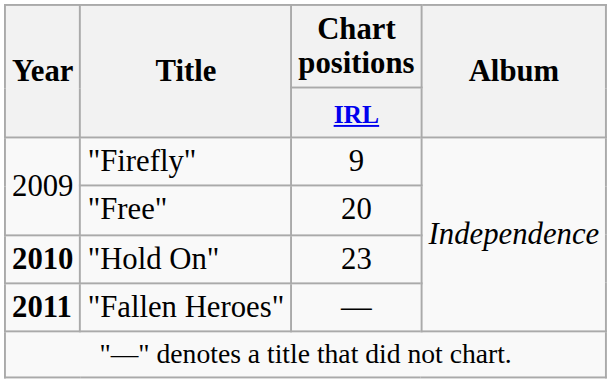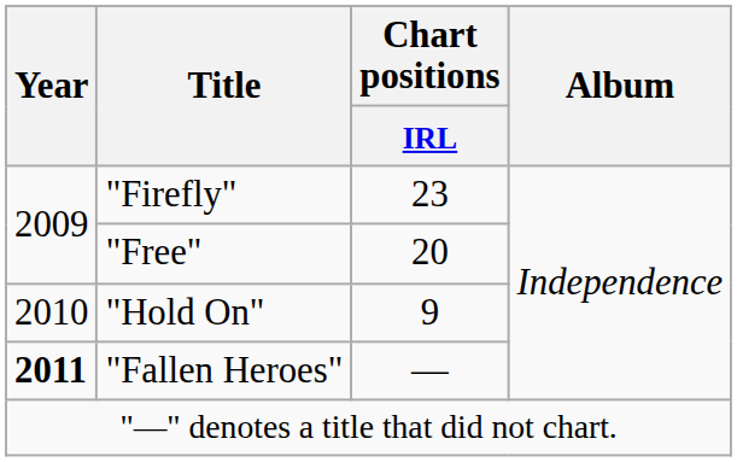 <table class="wikitable">
 <tr>
 <th rowspan="2">Year</th>
 <th rowspan="2">Title</th>
 <th colspan="1">Chart positions</th>
 <th rowspan="2">Album</th>
 </tr>
 <tr>
 <th style="width:40px;"><small><a href='#'>IRL</a></small></th>
 </tr>
 <tr>
 <td rowspan="2">2009</td>
 <td>"Firefly"</td>
-<td style="text-align:center;">9</td>
+<td style="text-align:center;">23</td>
 <td rowspan="4"><em>Independence</em></td>
 </tr>
 <tr>
 <td>"Free"</td>
 <td style="text-align:center;">20</td>
 </tr>
 <tr>
-<td rowspan="1"><strong>2010</strong></td>
+<td rowspan="1">2010</td>
 <td>"Hold On"</td>
-<td style="text-align:center;">23</td>
+<td style="text-align:center;">9</td>
 </tr>
 <tr>
 <td><strong>2011</strong></td>
 <td>"Fallen Heroes"</td>
 <td style="text-align:center;">—</td>
 </tr>
 <tr>
 <td colspan="4" align="center" style="font-size:90%">"—" denotes a title that did not chart.</td>
 </tr>
 </table>
